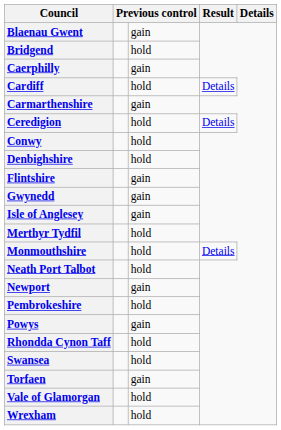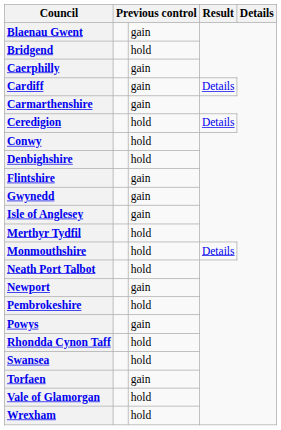 <table class="wikitable" border="1">
 <tr>
 <th scope="col">Council</th>
 <th colspan=2>Previous control</th>
 <th colspan=2>Result</th>
 <th scope="col">Details</th>
 </tr>
 <tr>
 <th scope="row" style="text-align: left;"><a href='#'>Blaenau Gwent</a></th>
 <td></td>
 <td> gain</td>
 </tr>
 <tr>
 <th scope="row" style="text-align: left;"><a href='#'>Bridgend</a></th>
 <td></td>
 <td> hold</td>
 </tr>
 <tr>
 <th scope="row" style="text-align: left;"><a href='#'>Caerphilly</a></th>
 <td></td>
 <td> gain</td>
 </tr>
 <tr>
 <th scope="row" style="text-align: left;"><a href='#'>Cardiff</a></th>
 <td></td>
-<td> hold</td>
+<td> gain</td>
 <td><a href='#'>Details</a></td>
 </tr>
 <tr>
 <th scope="row" style="text-align: left;"><a href='#'>Carmarthenshire</a></th>
 <td></td>
 <td> gain</td>
 </tr>
 <tr>
 <th scope="row" style="text-align: left;"><a href='#'>Ceredigion</a></th>
 <td></td>
 <td> hold</td>
 <td><a href='#'>Details</a></td>
 </tr>
 <tr>
 <th scope="row" style="text-align: left;"><a href='#'>Conwy</a></th>
 <td></td>
 <td> hold</td>
 </tr>
 <tr>
 <th scope="row" style="text-align: left;"><a href='#'>Denbighshire</a></th>
 <td></td>
 <td> hold</td>
 </tr>
 <tr>
 <th scope="row" style="text-align: left;"><a href='#'>Flintshire</a></th>
 <td></td>
 <td> gain</td>
 </tr>
 <tr>
 <th scope="row" style="text-align: left;"><a href='#'>Gwynedd</a></th>
 <td></td>
 <td> gain</td>
 </tr>
 <tr>
 <th scope="row" style="text-align: left;"><a href='#'>Isle of Anglesey</a></th>
 <td></td>
 <td> gain</td>
 </tr>
 <tr>
 <th scope="row" style="text-align: left;"><a href='#'>Merthyr Tydfil</a></th>
 <td></td>
 <td> hold</td>
 </tr>
 <tr>
 <th scope="row" style="text-align: left;"><a href='#'>Monmouthshire</a></th>
 <td></td>
 <td> hold</td>
 <td><a href='#'>Details</a></td>
 </tr>
 <tr>
 <th scope="row" style="text-align: left;"><a href='#'>Neath Port Talbot</a></th>
 <td></td>
 <td> hold</td>
 </tr>
 <tr>
 <th scope="row" style="text-align: left;"><a href='#'>Newport</a></th>
 <td></td>
 <td> gain</td>
 </tr>
 <tr>
 <th scope="row" style="text-align: left;"><a href='#'>Pembrokeshire</a></th>
 <td></td>
 <td> hold</td>
 </tr>
 <tr>
 <th scope="row" style="text-align: left;"><a href='#'>Powys</a></th>
 <td></td>
 <td> gain</td>
 </tr>
 <tr>
 <th scope="row" style="text-align: left;"><a href='#'>Rhondda Cynon Taff</a></th>
 <td></td>
 <td> hold</td>
 </tr>
 <tr>
 <th scope="row" style="text-align: left;"><a href='#'>Swansea</a></th>
 <td></td>
 <td> hold</td>
 </tr>
 <tr>
 <th scope="row" style="text-align: left;"><a href='#'>Torfaen</a></th>
 <td></td>
 <td> gain</td>
 </tr>
 <tr>
 <th scope="row" style="text-align: left;"><a href='#'>Vale of Glamorgan</a></th>
 <td></td>
 <td> hold</td>
 </tr>
 <tr>
 <th scope="row" style="text-align: left;"><a href='#'>Wrexham</a></th>
 <td></td>
 <td> hold</td>
 </tr>
 </table>
